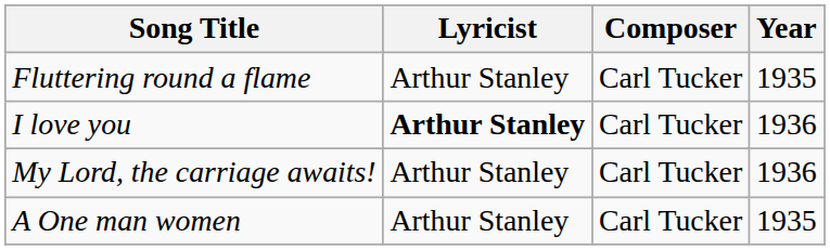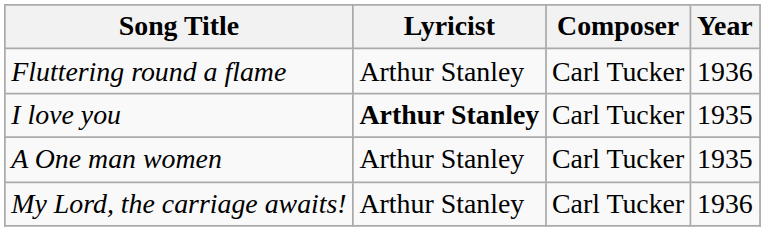 <table class="wikitable">
 <tr>
 <th>Song Title</th>
 <th>Lyricist</th>
 <th>Composer</th>
 <th>Year</th>
 </tr>
 <tr>
 <td><em>Fluttering round a flame</em></td>
 <td>Arthur Stanley</td>
 <td>Carl Tucker</td>
-<td>1935</td>
+<td>1936</td>
 </tr>
 <tr>
 <td><em>I love you</em></td>
 <td><strong>Arthur Stanley</strong></td>
 <td>Carl Tucker</td>
-<td>1936</td>
+<td>1935</td>
+</tr>
+<tr>
+<td><em>A One man women</em></td>
+<td>Arthur Stanley</td>
+<td>Carl Tucker</td>
+<td>1935</td>
 </tr>
 <tr>
 <td><em>My Lord, the carriage awaits!</em></td>
 <td>Arthur Stanley</td>
 <td>Carl Tucker</td>
 <td>1936</td>
 </tr>
-<tr>
-<td><em>A One man women</em></td>
-<td>Arthur Stanley</td>
-<td>Carl Tucker</td>
-<td>1935</td>
-</tr>
 </table>
